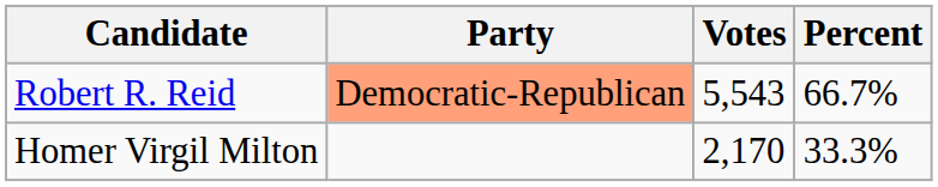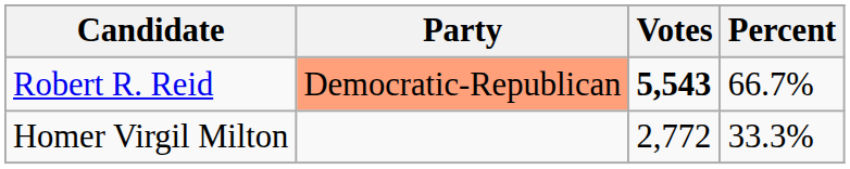 <table class=wikitable>
 <tr>
 <th>Candidate</th>
 <th>Party</th>
 <th>Votes</th>
 <th>Percent</th>
 </tr>
 <tr>
 <td><a href='#'>Robert R. Reid</a></td>
 <td style="background: lightsalmon;">Democratic-Republican</td>
-<td>5,543</td>
+<td><strong>5,543</strong></td>
 <td>66.7%</td>
 </tr>
 <tr>
 <td>Homer Virgil Milton</td>
 <td></td>
-<td>2,170</td>
+<td>2,772</td>
 <td>33.3%</td>
 </tr>
 </table>
